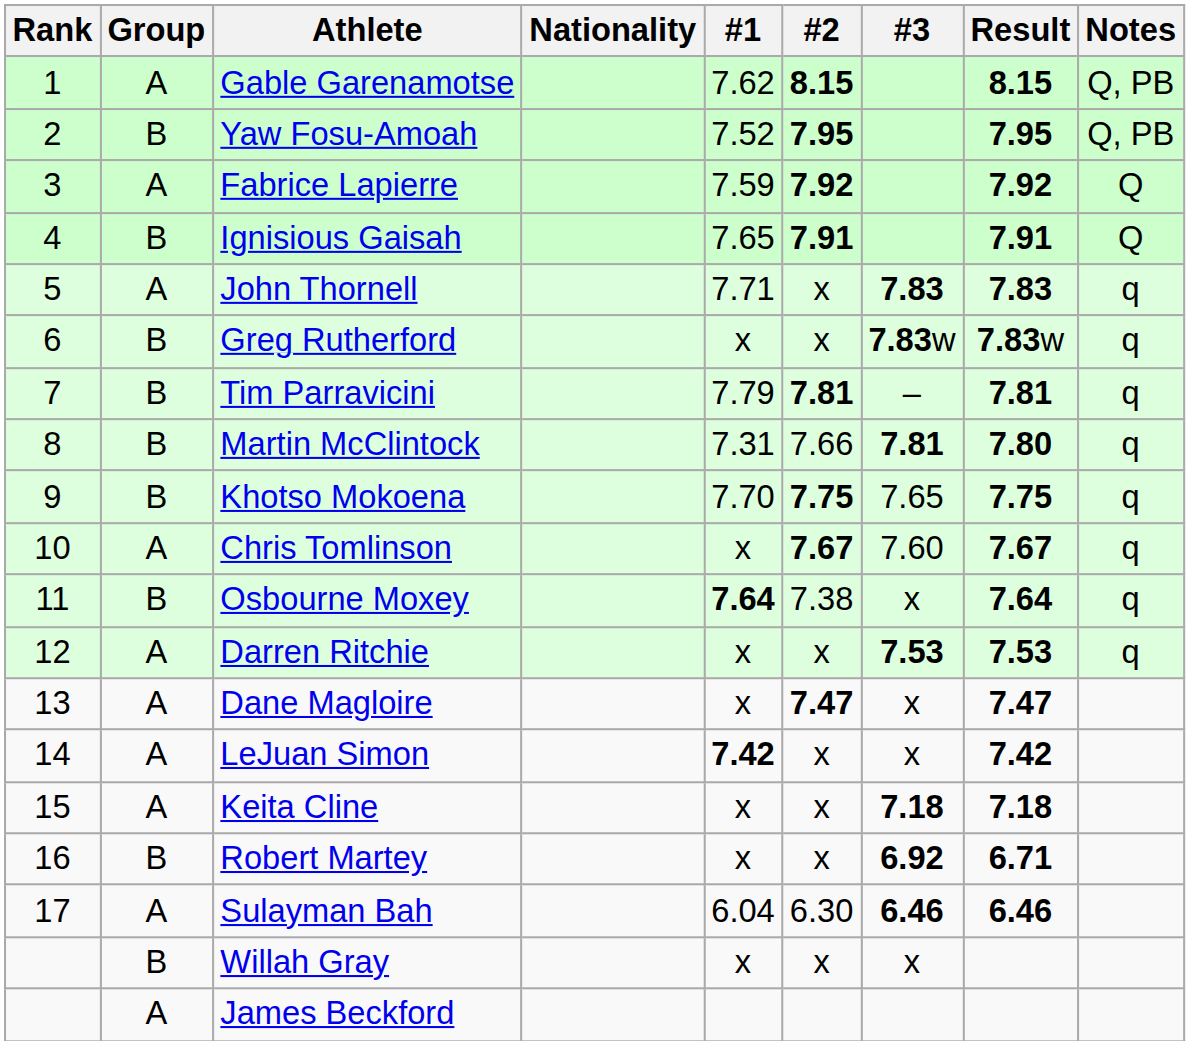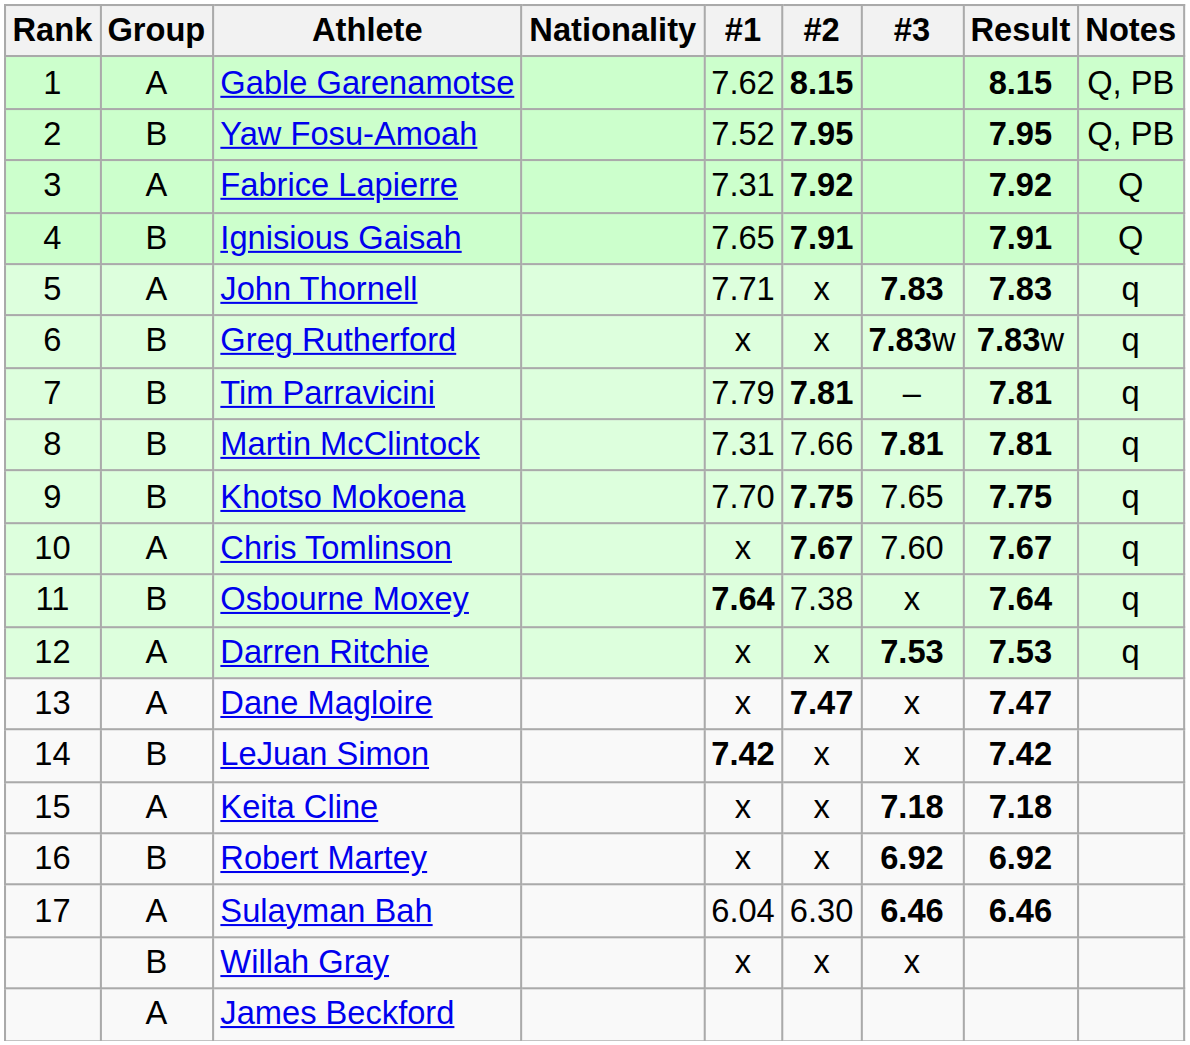 <table class="wikitable sortable" style="text-align:center">
 <tr>
 <th>Rank</th>
 <th>Group</th>
 <th>Athlete</th>
 <th>Nationality</th>
 <th>#1</th>
 <th>#2</th>
 <th>#3</th>
 <th>Result</th>
 <th>Notes</th>
 </tr>
 <tr bgcolor=ccffcc>
 <td>1</td>
 <td>A</td>
 <td align="left"><a href='#'>Gable Garenamotse</a></td>
 <td align=left></td>
 <td>7.62</td>
 <td><strong>8.15</strong></td>
 <td></td>
 <td><strong>8.15</strong></td>
 <td>Q, PB</td>
 </tr>
 <tr bgcolor=ccffcc>
 <td>2</td>
 <td>B</td>
 <td align="left"><a href='#'>Yaw Fosu-Amoah</a></td>
 <td align=left></td>
 <td>7.52</td>
 <td><strong>7.95</strong></td>
 <td></td>
 <td><strong>7.95</strong></td>
 <td>Q, PB</td>
 </tr>
 <tr bgcolor=ccffcc>
 <td>3</td>
 <td>A</td>
 <td align="left"><a href='#'>Fabrice Lapierre</a></td>
 <td align=left></td>
-<td>7.59</td>
+<td>7.31</td>
 <td><strong>7.92</strong></td>
 <td></td>
 <td><strong>7.92</strong></td>
 <td>Q</td>
 </tr>
 <tr bgcolor=ccffcc>
 <td>4</td>
 <td>B</td>
 <td align="left"><a href='#'>Ignisious Gaisah</a></td>
 <td align=left></td>
 <td>7.65</td>
 <td><strong>7.91</strong></td>
 <td></td>
 <td><strong>7.91</strong></td>
 <td>Q</td>
 </tr>
 <tr bgcolor=ddffdd>
 <td>5</td>
 <td>A</td>
 <td align="left"><a href='#'>John Thornell</a></td>
 <td align=left></td>
 <td>7.71</td>
 <td>x</td>
 <td><strong>7.83</strong></td>
 <td><strong>7.83</strong></td>
 <td>q</td>
 </tr>
 <tr bgcolor=ddffdd>
 <td>6</td>
 <td>B</td>
 <td align="left"><a href='#'>Greg Rutherford</a></td>
 <td align=left></td>
 <td>x</td>
 <td>x</td>
 <td><strong>7.83</strong>w</td>
 <td><strong>7.83</strong>w</td>
 <td>q</td>
 </tr>
 <tr bgcolor=ddffdd>
 <td>7</td>
 <td>B</td>
 <td align="left"><a href='#'>Tim Parravicini</a></td>
 <td align=left></td>
 <td>7.79</td>
 <td><strong>7.81</strong></td>
 <td>–</td>
 <td><strong>7.81</strong></td>
 <td>q</td>
 </tr>
 <tr bgcolor=ddffdd>
 <td>8</td>
 <td>B</td>
 <td align="left"><a href='#'>Martin McClintock</a></td>
 <td align=left></td>
 <td>7.31</td>
 <td>7.66</td>
 <td><strong>7.81</strong></td>
-<td><strong>7.80</strong></td>
+<td><strong>7.81</strong></td>
 <td>q</td>
 </tr>
 <tr bgcolor=ddffdd>
 <td>9</td>
 <td>B</td>
 <td align="left"><a href='#'>Khotso Mokoena</a></td>
 <td align=left></td>
 <td>7.70</td>
 <td><strong>7.75</strong></td>
 <td>7.65</td>
 <td><strong>7.75</strong></td>
 <td>q</td>
 </tr>
 <tr bgcolor=ddffdd>
 <td>10</td>
 <td>A</td>
 <td align="left"><a href='#'>Chris Tomlinson</a></td>
 <td align=left></td>
 <td>x</td>
 <td><strong>7.67</strong></td>
 <td>7.60</td>
 <td><strong>7.67</strong></td>
 <td>q</td>
 </tr>
 <tr bgcolor=ddffdd>
 <td>11</td>
 <td>B</td>
 <td align="left"><a href='#'>Osbourne Moxey</a></td>
 <td align=left></td>
 <td><strong>7.64</strong></td>
 <td>7.38</td>
 <td>x</td>
 <td><strong>7.64</strong></td>
 <td>q</td>
 </tr>
 <tr bgcolor=ddffdd>
 <td>12</td>
 <td>A</td>
 <td align="left"><a href='#'>Darren Ritchie</a></td>
 <td align=left></td>
 <td>x</td>
 <td>x</td>
 <td><strong>7.53</strong></td>
 <td><strong>7.53</strong></td>
 <td>q</td>
 </tr>
 <tr>
 <td>13</td>
 <td>A</td>
 <td align="left"><a href='#'>Dane Magloire</a></td>
 <td align=left></td>
 <td>x</td>
 <td><strong>7.47</strong></td>
 <td>x</td>
 <td><strong>7.47</strong></td>
 <td></td>
 </tr>
 <tr>
 <td>14</td>
-<td>A</td>
+<td>B</td>
 <td align="left"><a href='#'>LeJuan Simon</a></td>
 <td align=left></td>
 <td><strong>7.42</strong></td>
 <td>x</td>
 <td>x</td>
 <td><strong>7.42</strong></td>
 <td></td>
 </tr>
 <tr>
 <td>15</td>
 <td>A</td>
 <td align="left"><a href='#'>Keita Cline</a></td>
 <td align=left></td>
 <td>x</td>
 <td>x</td>
 <td><strong>7.18</strong></td>
 <td><strong>7.18</strong></td>
 <td></td>
 </tr>
 <tr>
 <td>16</td>
 <td>B</td>
 <td align="left"><a href='#'>Robert Martey</a></td>
 <td align=left></td>
 <td>x</td>
 <td>x</td>
 <td><strong>6.92</strong></td>
-<td><strong>6.71</strong></td>
+<td><strong>6.92</strong></td>
 <td></td>
 </tr>
 <tr>
 <td>17</td>
 <td>A</td>
 <td align="left"><a href='#'>Sulayman Bah</a></td>
 <td align=left></td>
 <td>6.04</td>
 <td>6.30</td>
 <td><strong>6.46</strong></td>
 <td><strong>6.46</strong></td>
 <td></td>
 </tr>
 <tr>
 <td></td>
 <td>B</td>
 <td align="left"><a href='#'>Willah Gray</a></td>
 <td align=left></td>
 <td>x</td>
 <td>x</td>
 <td>x</td>
 <td><strong></strong></td>
 <td></td>
 </tr>
 <tr>
 <td></td>
 <td>A</td>
 <td align="left"><a href='#'>James Beckford</a></td>
 <td align=left></td>
 <td></td>
 <td></td>
 <td></td>
 <td><strong></strong></td>
 <td></td>
 </tr>
 </table>
